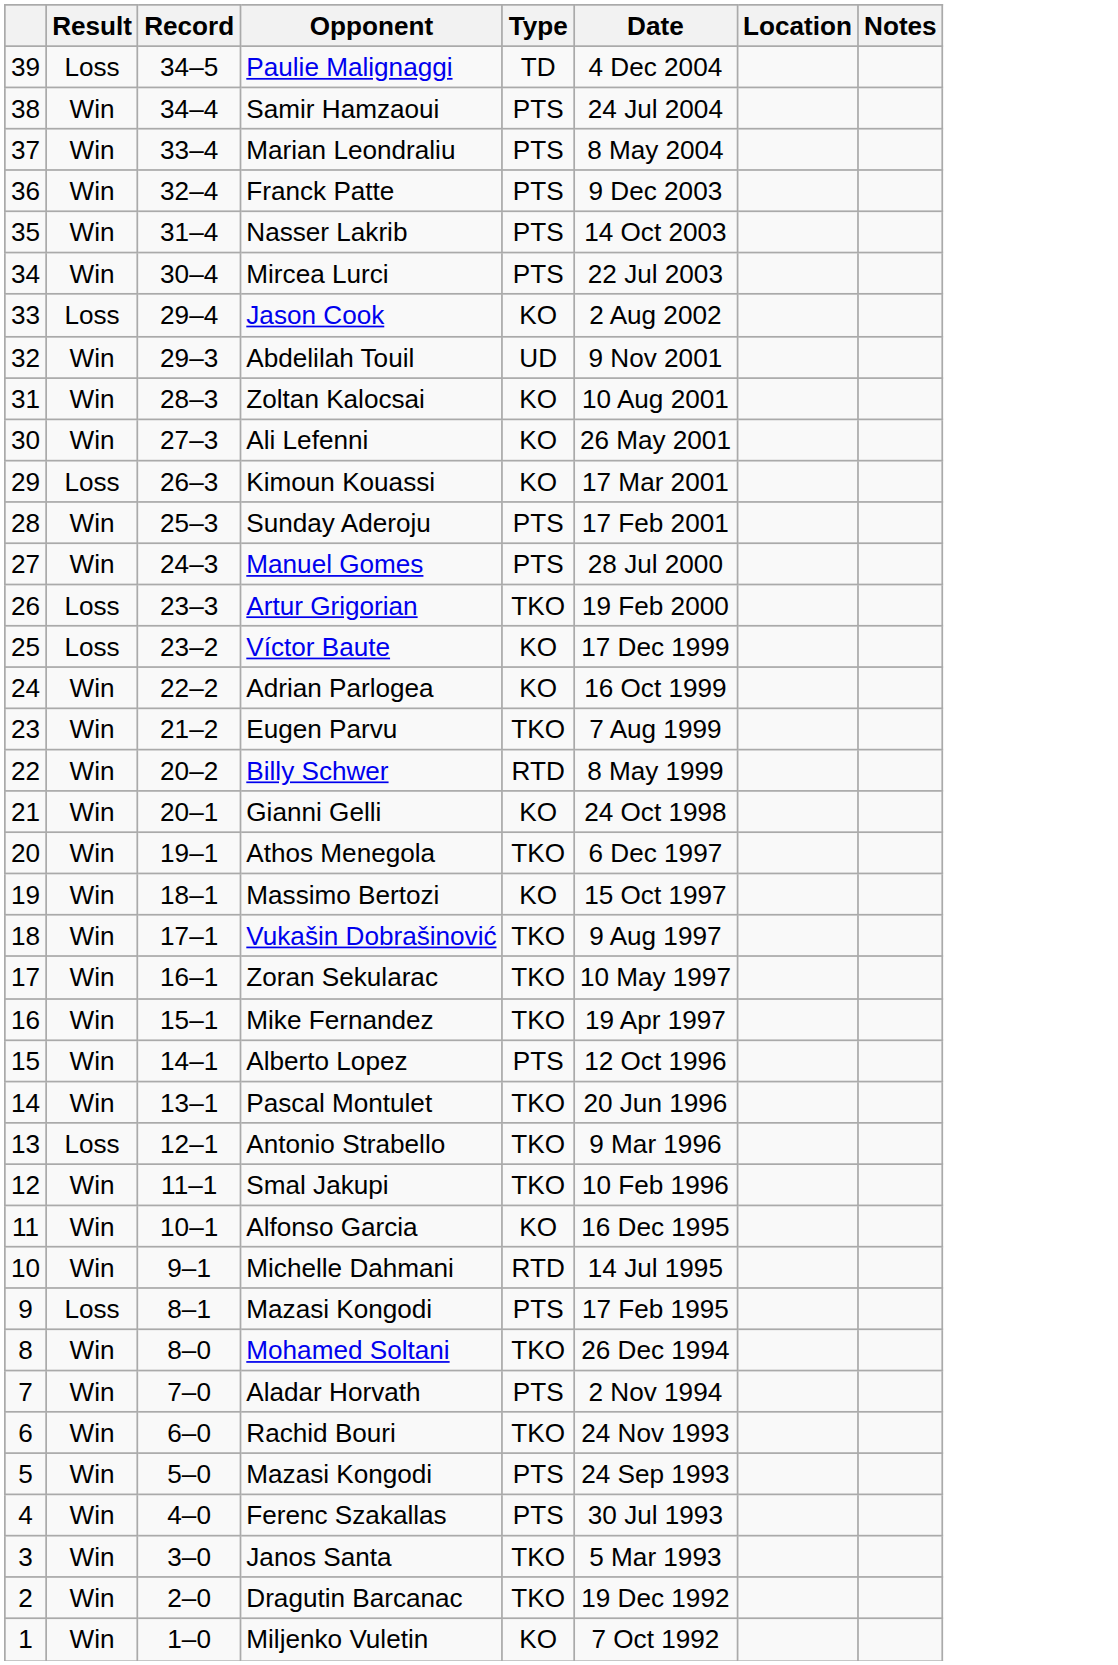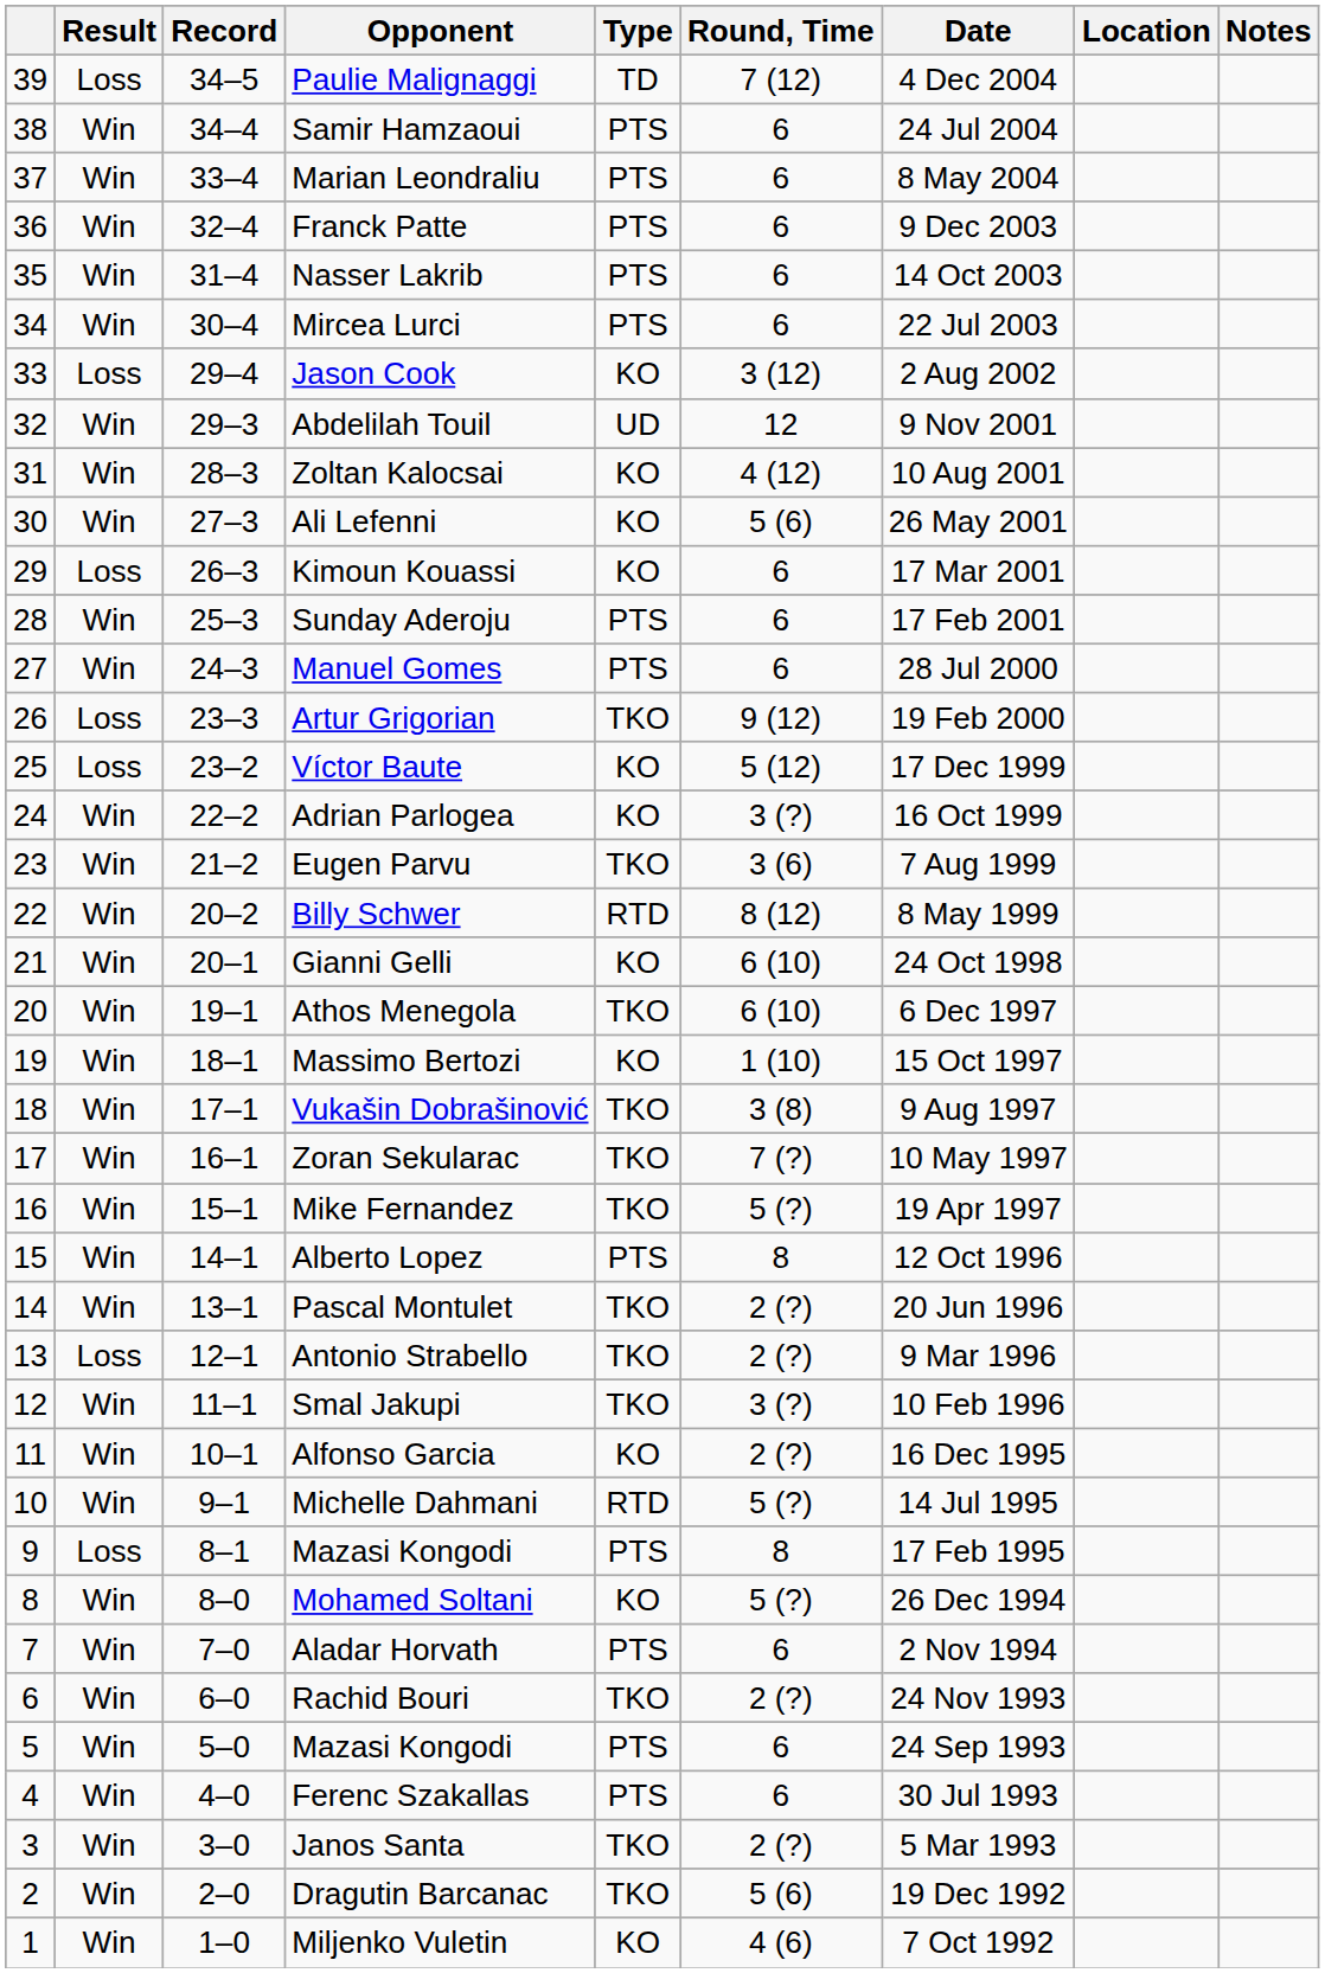 <table class="wikitable" style="text-align:center; font-size:95%">
 <tr>
 <th></th>
 <th>Result</th>
 <th>Record</th>
 <th>Opponent</th>
 <th>Type</th>
+<th>Round, Time</th>
 <th>Date</th>
 <th>Location</th>
 <th>Notes</th>
 </tr>
 <tr>
 <td>39</td>
 <td>Loss</td>
 <td>34–5</td>
 <td align=left><a href='#'>Paulie Malignaggi</a></td>
 <td>TD</td>
+<td>7 (12)</td>
 <td>4 Dec 2004</td>
 <td align=left></td>
 <td align=left></td>
 </tr>
 <tr>
 <td>38</td>
 <td>Win</td>
 <td>34–4</td>
 <td align=left>Samir Hamzaoui</td>
 <td>PTS</td>
+<td>6</td>
 <td>24 Jul 2004</td>
 <td align=left></td>
 <td></td>
 </tr>
 <tr>
 <td>37</td>
 <td>Win</td>
 <td>33–4</td>
 <td align=left>Marian Leondraliu</td>
 <td>PTS</td>
+<td>6</td>
 <td>8 May 2004</td>
 <td align=left></td>
 <td></td>
 </tr>
 <tr>
 <td>36</td>
 <td>Win</td>
 <td>32–4</td>
 <td align=left>Franck Patte</td>
 <td>PTS</td>
+<td>6</td>
 <td>9 Dec 2003</td>
 <td align=left></td>
 <td></td>
 </tr>
 <tr>
 <td>35</td>
 <td>Win</td>
 <td>31–4</td>
 <td align=left>Nasser Lakrib</td>
 <td>PTS</td>
+<td>6</td>
 <td>14 Oct 2003</td>
 <td align=left></td>
 <td></td>
 </tr>
 <tr>
 <td>34</td>
 <td>Win</td>
 <td>30–4</td>
 <td align=left>Mircea Lurci</td>
 <td>PTS</td>
+<td>6</td>
 <td>22 Jul 2003</td>
 <td align=left></td>
 <td></td>
 </tr>
 <tr>
 <td>33</td>
 <td>Loss</td>
 <td>29–4</td>
 <td align=left><a href='#'>Jason Cook</a></td>
 <td>KO</td>
+<td>3 (12)</td>
 <td>2 Aug 2002</td>
 <td align=left></td>
 <td align=left></td>
 </tr>
 <tr>
 <td>32</td>
 <td>Win</td>
 <td>29–3</td>
 <td align=left>Abdelilah Touil</td>
 <td>UD</td>
+<td>12</td>
 <td>9 Nov 2001</td>
 <td align=left></td>
 <td align=left></td>
 </tr>
 <tr>
 <td>31</td>
 <td>Win</td>
 <td>28–3</td>
 <td align=left>Zoltan Kalocsai</td>
 <td>KO</td>
+<td>4 (12)</td>
 <td>10 Aug 2001</td>
 <td align=left></td>
 <td align=left></td>
 </tr>
 <tr>
 <td>30</td>
 <td>Win</td>
 <td>27–3</td>
 <td align=left>Ali Lefenni</td>
 <td>KO</td>
+<td>5 (6)</td>
 <td>26 May 2001</td>
 <td align=left></td>
 <td></td>
 </tr>
 <tr>
 <td>29</td>
 <td>Loss</td>
 <td>26–3</td>
 <td align=left>Kimoun Kouassi</td>
 <td>KO</td>
+<td>6</td>
 <td>17 Mar 2001</td>
 <td align=left></td>
 <td></td>
 </tr>
 <tr>
 <td>28</td>
 <td>Win</td>
 <td>25–3</td>
 <td align=left>Sunday Aderoju</td>
 <td>PTS</td>
+<td>6</td>
 <td>17 Feb 2001</td>
 <td align=left></td>
 <td></td>
 </tr>
 <tr>
 <td>27</td>
 <td>Win</td>
 <td>24–3</td>
 <td align=left><a href='#'>Manuel Gomes</a></td>
 <td>PTS</td>
+<td>6</td>
 <td>28 Jul 2000</td>
 <td align=left></td>
 <td></td>
 </tr>
 <tr>
 <td>26</td>
 <td>Loss</td>
 <td>23–3</td>
 <td align=left><a href='#'>Artur Grigorian</a></td>
 <td>TKO</td>
+<td>9 (12) </td>
 <td>19 Feb 2000</td>
 <td align=left></td>
 <td align=left></td>
 </tr>
 <tr>
 <td>25</td>
 <td>Loss</td>
 <td>23–2</td>
 <td align=left><a href='#'>Víctor Baute</a></td>
 <td>KO</td>
+<td>5 (12)</td>
 <td>17 Dec 1999</td>
 <td align=left></td>
 <td align=left></td>
 </tr>
 <tr>
 <td>24</td>
 <td>Win</td>
 <td>22–2</td>
 <td align=left>Adrian Parlogea</td>
 <td>KO</td>
+<td>3 (?)</td>
 <td>16 Oct 1999</td>
 <td align=left></td>
 <td></td>
 </tr>
 <tr>
 <td>23</td>
 <td>Win</td>
 <td>21–2</td>
 <td align=left>Eugen Parvu</td>
 <td>TKO</td>
+<td>3 (6)</td>
 <td>7 Aug 1999</td>
 <td align=left></td>
 <td></td>
 </tr>
 <tr>
 <td>22</td>
 <td>Win</td>
 <td>20–2</td>
 <td align=left><a href='#'>Billy Schwer</a></td>
 <td>RTD</td>
+<td>8 (12) </td>
 <td>8 May 1999</td>
 <td align=left></td>
 <td align=left></td>
 </tr>
 <tr>
 <td>21</td>
 <td>Win</td>
 <td>20–1</td>
 <td align=left>Gianni Gelli</td>
 <td>KO</td>
+<td>6 (10)</td>
 <td>24 Oct 1998</td>
 <td align=left></td>
 <td align=left></td>
 </tr>
 <tr>
 <td>20</td>
 <td>Win</td>
 <td>19–1</td>
 <td align=left>Athos Menegola</td>
 <td>TKO</td>
+<td>6 (10)</td>
 <td>6 Dec 1997</td>
 <td align=left></td>
 <td align=left></td>
 </tr>
 <tr>
 <td>19</td>
 <td>Win</td>
 <td>18–1</td>
 <td align=left>Massimo Bertozi</td>
 <td>KO</td>
+<td>1 (10)</td>
 <td>15 Oct 1997</td>
 <td align=left></td>
 <td align=left></td>
 </tr>
 <tr>
 <td>18</td>
 <td>Win</td>
 <td>17–1</td>
 <td align=left><a href='#'>Vukašin Dobrašinović</a></td>
 <td>TKO</td>
+<td>3 (8)</td>
 <td>9 Aug 1997</td>
 <td align=left></td>
 <td align=left></td>
 </tr>
 <tr>
 <td>17</td>
 <td>Win</td>
 <td>16–1</td>
 <td align=left>Zoran Sekularac</td>
 <td>TKO</td>
+<td>7 (?)</td>
 <td>10 May 1997</td>
 <td align=left></td>
 <td></td>
 </tr>
 <tr>
 <td>16</td>
 <td>Win</td>
 <td>15–1</td>
 <td align=left>Mike Fernandez</td>
 <td>TKO</td>
+<td>5 (?)</td>
 <td>19 Apr 1997</td>
 <td align=left></td>
 <td></td>
 </tr>
 <tr>
 <td>15</td>
 <td>Win</td>
 <td>14–1</td>
 <td align=left>Alberto Lopez</td>
 <td>PTS</td>
+<td>8</td>
 <td>12 Oct 1996</td>
 <td align=left></td>
 <td></td>
 </tr>
 <tr>
 <td>14</td>
 <td>Win</td>
 <td>13–1</td>
 <td align=left>Pascal Montulet</td>
 <td>TKO</td>
+<td>2 (?)</td>
 <td>20 Jun 1996</td>
 <td align=left></td>
 <td></td>
 </tr>
 <tr>
 <td>13</td>
 <td>Loss</td>
 <td>12–1</td>
 <td align=left>Antonio Strabello</td>
 <td>TKO</td>
+<td>2 (?)</td>
 <td>9 Mar 1996</td>
 <td align=left></td>
 <td></td>
 </tr>
 <tr>
 <td>12</td>
 <td>Win</td>
 <td>11–1</td>
 <td align=left>Smal Jakupi</td>
 <td>TKO</td>
+<td>3 (?) </td>
 <td>10 Feb 1996</td>
 <td align=left></td>
 <td></td>
 </tr>
 <tr>
 <td>11</td>
 <td>Win</td>
 <td>10–1</td>
 <td align=left>Alfonso Garcia</td>
 <td>KO</td>
+<td>2 (?)</td>
 <td>16 Dec 1995</td>
 <td align=left></td>
 <td></td>
 </tr>
 <tr>
 <td>10</td>
 <td>Win</td>
 <td>9–1</td>
 <td align=left>Michelle Dahmani</td>
 <td>RTD</td>
+<td>5 (?)</td>
 <td>14 Jul 1995</td>
 <td align=left></td>
 <td></td>
 </tr>
 <tr>
 <td>9</td>
 <td>Loss</td>
 <td>8–1</td>
 <td align=left>Mazasi Kongodi</td>
 <td>PTS</td>
+<td>8</td>
 <td>17 Feb 1995</td>
 <td align=left></td>
 <td></td>
 </tr>
 <tr>
 <td>8</td>
 <td>Win</td>
 <td>8–0</td>
 <td align=left><a href='#'>Mohamed Soltani</a></td>
-<td>TKO</td>
+<td>KO</td>
+<td>5 (?)</td>
 <td>26 Dec 1994</td>
 <td align=left></td>
 <td></td>
 </tr>
 <tr>
 <td>7</td>
 <td>Win</td>
 <td>7–0</td>
 <td align=left>Aladar Horvath</td>
 <td>PTS</td>
+<td>6</td>
 <td>2 Nov 1994</td>
 <td align=left></td>
 <td></td>
 </tr>
 <tr>
 <td>6</td>
 <td>Win</td>
 <td>6–0</td>
 <td align=left>Rachid Bouri</td>
 <td>TKO</td>
+<td>2 (?)</td>
 <td>24 Nov 1993</td>
 <td align=left></td>
 <td></td>
 </tr>
 <tr>
 <td>5</td>
 <td>Win</td>
 <td>5–0</td>
 <td align=left>Mazasi Kongodi</td>
 <td>PTS</td>
+<td>6</td>
 <td>24 Sep 1993</td>
 <td align=left></td>
 <td></td>
 </tr>
 <tr>
 <td>4</td>
 <td>Win</td>
 <td>4–0</td>
 <td align=left>Ferenc Szakallas</td>
 <td>PTS</td>
+<td>6</td>
 <td>30 Jul 1993</td>
 <td align=left></td>
 <td></td>
 </tr>
 <tr>
 <td>3</td>
 <td>Win</td>
 <td>3–0</td>
 <td align=left>Janos Santa</td>
 <td>TKO</td>
+<td>2 (?)</td>
 <td>5 Mar 1993</td>
 <td align=left></td>
 <td></td>
 </tr>
 <tr>
 <td>2</td>
 <td>Win</td>
 <td>2–0</td>
 <td align=left>Dragutin Barcanac</td>
 <td>TKO</td>
+<td>5 (6)</td>
 <td>19 Dec 1992</td>
 <td align=left></td>
 <td></td>
 </tr>
 <tr>
 <td>1</td>
 <td>Win</td>
 <td>1–0</td>
 <td align=left>Miljenko Vuletin</td>
 <td>KO</td>
+<td>4 (6)</td>
 <td>7 Oct 1992</td>
 <td align=left></td>
 <td align=left></td>
 </tr>
 </table>
